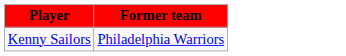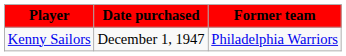 <table class="wikitable" style="text-align:center">
 <tr>
 <th style="background:#FF0000" "width:160px">Player</th>
+<th style="background:#FF0000" "width:80px">Date purchased</th>
 <th style="background:#FF0000" "width:210px">Former team</th>
 </tr>
 <tr>
 <td align=left><a href='#'>Kenny Sailors</a></td>
+<td>December 1, 1947</td>
 <td><a href='#'>Philadelphia Warriors</a></td>
 </tr>
 </table>
